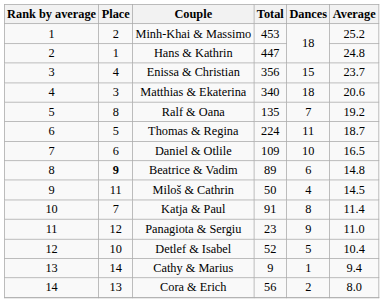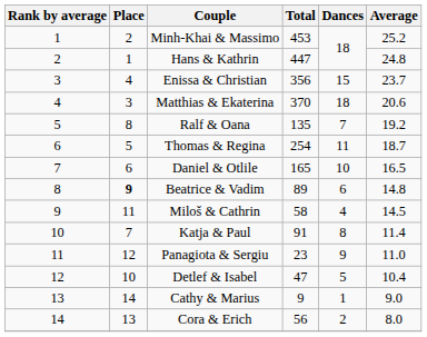 <table class="wikitable sortable" style="margin:auto; text-align:center; white-space:nowrap">
 <tr>
 <th>Rank by average</th>
 <th>Place</th>
 <th>Couple</th>
 <th>Total</th>
 <th>Dances</th>
 <th>Average</th>
 </tr>
 <tr>
 <td>1</td>
 <td>2</td>
 <td>Minh-Khai & Massimo</td>
 <td>453</td>
 <td rowspan=2>18</td>
 <td>25.2</td>
 </tr>
 <tr>
 <td>2</td>
 <td>1</td>
 <td>Hans & Kathrin</td>
 <td>447</td>
 <td>24.8</td>
 </tr>
 <tr>
 <td>3</td>
 <td>4</td>
 <td>Enissa & Christian</td>
 <td>356</td>
 <td>15</td>
 <td>23.7</td>
 </tr>
 <tr>
 <td>4</td>
 <td>3</td>
 <td>Matthias & Ekaterina</td>
-<td>340</td>
+<td>370</td>
 <td>18</td>
 <td>20.6</td>
 </tr>
 <tr>
 <td>5</td>
 <td>8</td>
 <td>Ralf & Oana</td>
 <td>135</td>
 <td>7</td>
 <td>19.2</td>
 </tr>
 <tr>
 <td>6</td>
 <td>5</td>
 <td>Thomas & Regina</td>
-<td>224</td>
+<td>254</td>
 <td>11</td>
 <td>18.7</td>
 </tr>
 <tr>
 <td>7</td>
 <td>6</td>
 <td>Daniel & Otlile</td>
-<td>109</td>
+<td>165</td>
 <td>10</td>
 <td>16.5</td>
 </tr>
 <tr>
 <td>8</td>
 <td><strong>9</strong></td>
 <td>Beatrice & Vadim</td>
 <td>89</td>
 <td>6</td>
 <td>14.8</td>
 </tr>
 <tr>
 <td>9</td>
 <td>11</td>
 <td>Miloš & Cathrin</td>
-<td>50</td>
+<td>58</td>
 <td>4</td>
 <td>14.5</td>
 </tr>
 <tr>
 <td>10</td>
 <td>7</td>
 <td>Katja & Paul</td>
 <td>91</td>
 <td>8</td>
 <td>11.4</td>
 </tr>
 <tr>
 <td>11</td>
 <td>12</td>
 <td>Panagiota & Sergiu</td>
 <td>23</td>
 <td>9</td>
 <td>11.0</td>
 </tr>
 <tr>
 <td>12</td>
 <td>10</td>
 <td>Detlef & Isabel</td>
-<td>52</td>
+<td>47</td>
 <td>5</td>
 <td>10.4</td>
 </tr>
 <tr>
 <td>13</td>
 <td>14</td>
 <td>Cathy & Marius</td>
 <td>9</td>
 <td>1</td>
-<td>9.4</td>
+<td>9.0</td>
 </tr>
 <tr>
 <td>14</td>
 <td>13</td>
 <td>Cora & Erich</td>
 <td>56</td>
 <td>2</td>
 <td>8.0</td>
 </tr>
 <tr>
 </tr>
 </table>
